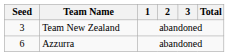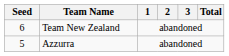 <table class="wikitable" style="text-align:center;">
 <tr>
 <th width=50>Seed</th>
 <th width=150>Team Name</th>
 <th width=25 abbr="Race1">1</th>
 <th width=25 abbr="Race2">2</th>
 <th width=25 abbr="Race3">3</th>
 <th width=25 abbr="Total">Total</th>
 </tr>
 <tr>
-<td>3</td>
+<td>6</td>
 <td style="text-align:left;"> Team New Zealand</td>
 <td colspan=4>abandoned</td>
 </tr>
 <tr>
-<td>6</td>
+<td>5</td>
 <td style="text-align:left;"> Azzurra</td>
 <td colspan=4>abandoned</td>
 </tr>
 </table>
